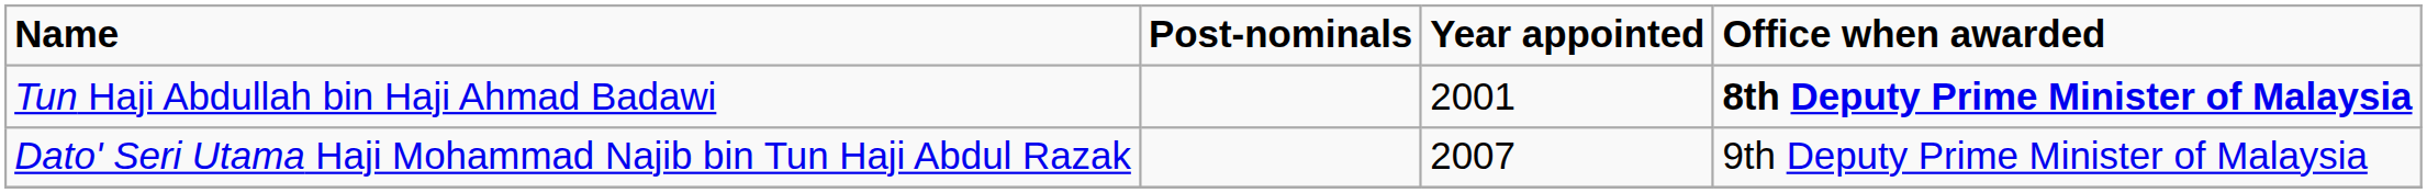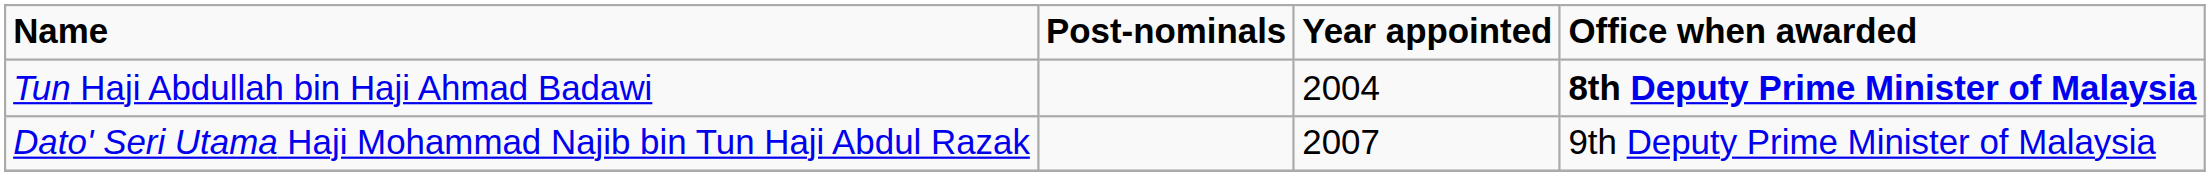 <table class="wikitable">
 <tr>
 <td><strong>Name</strong></td>
 <td><strong>Post-nominals</strong></td>
 <td><strong>Year appointed</strong></td>
 <td><strong>Office when awarded</strong></td>
 </tr>
 <tr>
 <td><a href='#'><em>Tun</em> Haji Abdullah bin Haji Ahmad Badawi</a></td>
 <td></td>
-<td>2001</td>
+<td>2004</td>
 <td><strong>8th <a href='#'>Deputy Prime Minister of Malaysia</a></strong></td>
 </tr>
 <tr>
 <td><a href='#'><em>Dato' Seri Utama</em> Haji Mohammad Najib bin Tun Haji Abdul Razak</a></td>
 <td></td>
 <td>2007</td>
 <td>9th <a href='#'>Deputy Prime Minister of Malaysia</a></td>
 </tr>
 <tr>
 </tr>
 </table>
